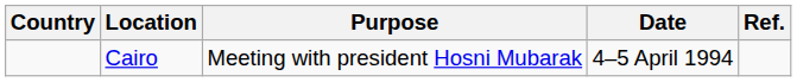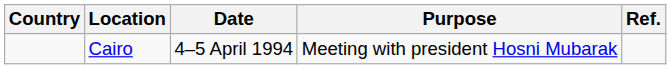 <table class="wikitable">
 <tr>
 <th>Country</th>
 <th>Location</th>
+<th>Date</th>
 <th>Purpose</th>
-<th>Date</th>
 <th>Ref.</th>
 </tr>
 <tr>
 <td></td>
 <td><a href='#'>Cairo</a></td>
+<td>4–5 April 1994</td>
 <td>Meeting with president <a href='#'>Hosni Mubarak</a></td>
-<td>4–5 April 1994</td>
 <td></td>
 </tr>
 </table>
